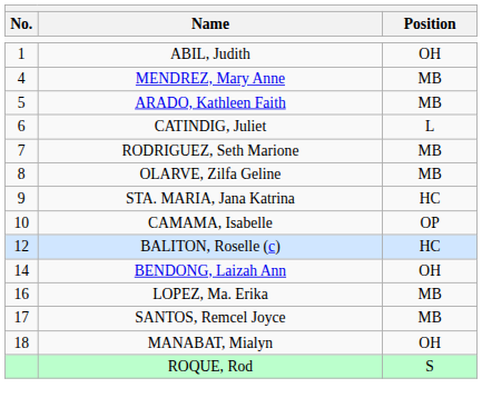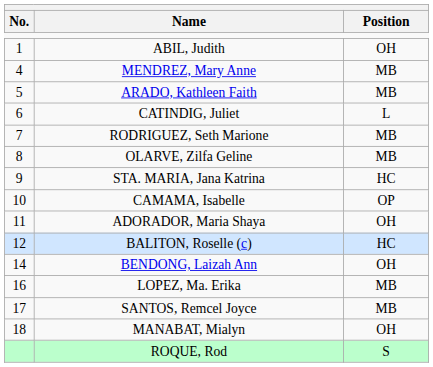 <table class='wikitable mw-collapsible' style="text-align: center; width: 500px; border: none">
 <tr>
 <th style='text-align: left;' colspan=3></th>
 </tr>
 <tr>
 <th style='width: 7%;'>No.</th>
 <th>Name</th>
 <th style='width: 20%;'>Position</th>
 </tr>
 <tr>
 <td style='border: none;'></td>
 </tr>
 <tr>
 <td>1</td>
 <td>ABIL, Judith</td>
 <td>OH</td>
 </tr>
 <tr>
 <td>4</td>
 <td><a href='#'>MENDREZ, Mary Anne</a></td>
 <td>MB</td>
 </tr>
 <tr>
 <td>5</td>
 <td><a href='#'>ARADO, Kathleen Faith</a></td>
 <td>MB</td>
 </tr>
 <tr>
 <td>6</td>
 <td>CATINDIG, Juliet</td>
 <td>L</td>
 </tr>
 <tr>
 <td>7</td>
 <td>RODRIGUEZ, Seth Marione</td>
 <td>MB</td>
 </tr>
 <tr>
 <td>8</td>
 <td>OLARVE, Zilfa Geline</td>
 <td>MB</td>
 </tr>
 <tr>
 <td>9</td>
 <td>STA. MARIA, Jana Katrina</td>
 <td>HC</td>
 </tr>
 <tr>
 <td>10</td>
 <td>CAMAMA, Isabelle</td>
 <td>OP</td>
 </tr>
+<tr>
+<td>11</td>
+<td>ADORADOR, Maria Shaya</td>
+<td>OH</td>
+</tr>
 <tr bgcolor=#D0E6FF>
 <td>12</td>
 <td>BALITON, Roselle (<a href='#'>c</a>)</td>
 <td>HC</td>
 </tr>
 <tr>
 <td>14</td>
 <td><a href='#'>BENDONG, Laizah Ann</a></td>
 <td>OH</td>
 </tr>
 <tr>
 <td>16</td>
 <td>LOPEZ, Ma. Erika</td>
 <td>MB</td>
 </tr>
 <tr>
 <td>17</td>
 <td>SANTOS, Remcel Joyce</td>
 <td>MB</td>
 </tr>
 <tr>
 <td>18</td>
 <td>MANABAT, Mialyn</td>
 <td>OH</td>
 </tr>
 <tr bgcolor=#BBFFCC>
 <td></td>
 <td>ROQUE, Rod</td>
 <td>S</td>
 </tr>
 </table>
